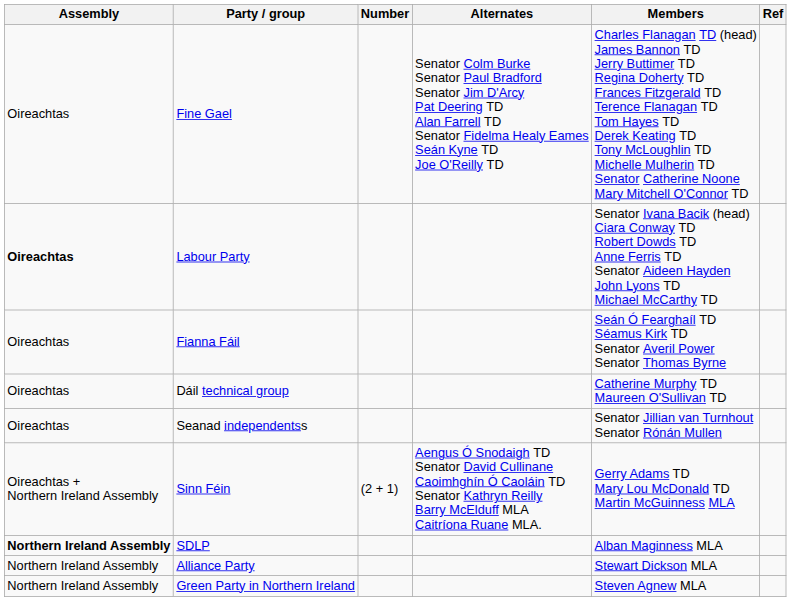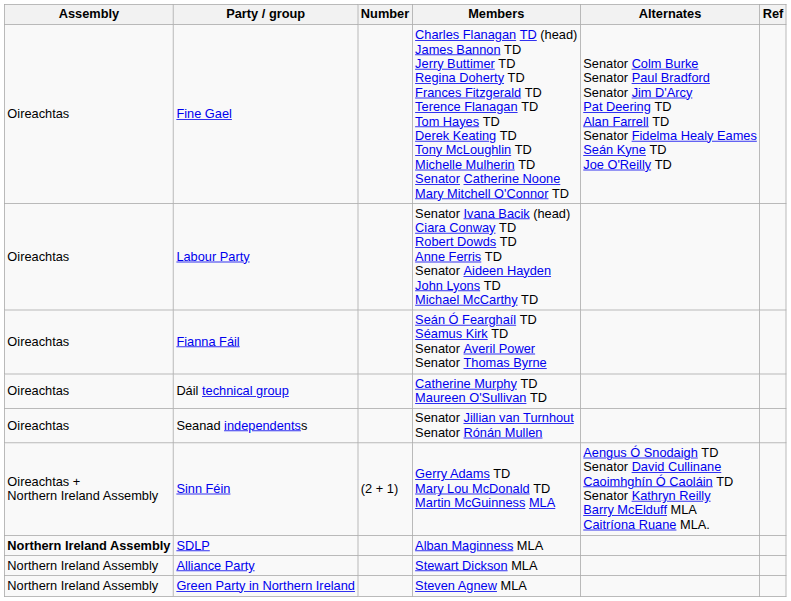 <table class="wikitable sortable">
 <tr>
 <th>Assembly</th>
 <th>Party / group</th>
 <th>Number</th>
+<th class="unsortable">Members</th>
 <th class="unsortable">Alternates</th>
-<th class="unsortable">Members</th>
 <th class="unsortable">Ref</th>
 </tr>
 <tr>
 <td>Oireachtas</td>
 <td><a href='#'>Fine Gael</a></td>
 <td></td>
+<td><a href='#'>Charles Flanagan</a> <a href='#'>TD</a> (head)<br><a href='#'>James Bannon</a> TD<br><a href='#'>Jerry Buttimer</a> TD<br><a href='#'>Regina Doherty</a> TD<br><a href='#'>Frances Fitzgerald</a> TD<br><a href='#'>Terence Flanagan</a> TD<br><a href='#'>Tom Hayes</a> TD<br><a href='#'>Derek Keating</a> TD<br><a href='#'>Tony McLoughlin</a> TD<br><a href='#'>Michelle Mulherin</a> TD<br><a href='#'>Senator</a> <a href='#'>Catherine Noone</a><br><a href='#'>Mary Mitchell O'Connor</a> TD</td>
 <td>Senator <a href='#'>Colm Burke</a><br>Senator <a href='#'>Paul Bradford</a><br>Senator <a href='#'>Jim D'Arcy</a><br><a href='#'>Pat Deering</a> TD<br><a href='#'>Alan Farrell</a> TD<br>Senator <a href='#'>Fidelma Healy Eames</a><br><a href='#'>Seán Kyne</a> TD<br><a href='#'>Joe O'Reilly</a> TD</td>
-<td><a href='#'>Charles Flanagan</a> <a href='#'>TD</a> (head)<br><a href='#'>James Bannon</a> TD<br><a href='#'>Jerry Buttimer</a> TD<br><a href='#'>Regina Doherty</a> TD<br><a href='#'>Frances Fitzgerald</a> TD<br><a href='#'>Terence Flanagan</a> TD<br><a href='#'>Tom Hayes</a> TD<br><a href='#'>Derek Keating</a> TD<br><a href='#'>Tony McLoughlin</a> TD<br><a href='#'>Michelle Mulherin</a> TD<br><a href='#'>Senator</a> <a href='#'>Catherine Noone</a><br><a href='#'>Mary Mitchell O'Connor</a> TD</td>
 <td></td>
 </tr>
 <tr>
-<td><strong>Oireachtas</strong></td>
+<td>Oireachtas</td>
 <td><a href='#'>Labour Party</a></td>
 <td></td>
+<td>Senator <a href='#'>Ivana Bacik</a> (head)<br><a href='#'>Ciara Conway</a> TD<br><a href='#'>Robert Dowds</a> TD<br><a href='#'>Anne Ferris</a> TD<br>Senator <a href='#'>Aideen Hayden</a><br><a href='#'>John Lyons</a> TD<br><a href='#'>Michael McCarthy</a> TD</td>
 <td></td>
-<td>Senator <a href='#'>Ivana Bacik</a> (head)<br><a href='#'>Ciara Conway</a> TD<br><a href='#'>Robert Dowds</a> TD<br><a href='#'>Anne Ferris</a> TD<br>Senator <a href='#'>Aideen Hayden</a><br><a href='#'>John Lyons</a> TD<br><a href='#'>Michael McCarthy</a> TD</td>
 <td></td>
 </tr>
 <tr>
 <td>Oireachtas</td>
 <td><a href='#'>Fianna Fáil</a></td>
 <td></td>
+<td><a href='#'>Seán Ó Fearghaíl</a> TD<br><a href='#'>Séamus Kirk</a> TD<br>Senator <a href='#'>Averil Power</a><br>Senator <a href='#'>Thomas Byrne</a></td>
 <td></td>
-<td><a href='#'>Seán Ó Fearghaíl</a> TD<br><a href='#'>Séamus Kirk</a> TD<br>Senator <a href='#'>Averil Power</a><br>Senator <a href='#'>Thomas Byrne</a></td>
 <td></td>
 </tr>
 <tr>
 <td>Oireachtas</td>
 <td>Dáil <a href='#'>technical group</a></td>
 <td></td>
+<td><a href='#'>Catherine Murphy</a> TD<br><a href='#'>Maureen O'Sullivan</a> TD</td>
 <td></td>
-<td><a href='#'>Catherine Murphy</a> TD<br><a href='#'>Maureen O'Sullivan</a> TD</td>
 <td></td>
 </tr>
 <tr>
 <td>Oireachtas</td>
 <td>Seanad <a href='#'>independents</a>s</td>
 <td></td>
+<td>Senator <a href='#'>Jillian van Turnhout</a><br>Senator <a href='#'>Rónán Mullen</a></td>
 <td></td>
-<td>Senator <a href='#'>Jillian van Turnhout</a><br>Senator <a href='#'>Rónán Mullen</a></td>
 <td></td>
 </tr>
 <tr>
 <td>Oireachtas +<br>Northern Ireland Assembly</td>
 <td><a href='#'>Sinn Féin</a></td>
 <td> (2 + 1)</td>
+<td><a href='#'>Gerry Adams</a> TD<br><a href='#'>Mary Lou McDonald</a> TD<br><a href='#'>Martin McGuinness</a> <a href='#'>MLA</a></td>
 <td><a href='#'>Aengus Ó Snodaigh</a> TD<br>Senator <a href='#'>David Cullinane</a><br><a href='#'>Caoimhghín Ó Caoláin</a> TD<br>Senator <a href='#'>Kathryn Reilly</a><br><a href='#'>Barry McElduff</a> MLA<br><a href='#'>Caitríona Ruane</a> MLA.</td>
-<td><a href='#'>Gerry Adams</a> TD<br><a href='#'>Mary Lou McDonald</a> TD<br><a href='#'>Martin McGuinness</a> <a href='#'>MLA</a></td>
 <td></td>
 </tr>
 <tr>
 <td><strong>Northern Ireland Assembly</strong></td>
 <td><a href='#'>SDLP</a></td>
 <td></td>
+<td><a href='#'>Alban Maginness</a> MLA</td>
 <td></td>
-<td><a href='#'>Alban Maginness</a> MLA</td>
 <td></td>
 </tr>
 <tr>
 <td>Northern Ireland Assembly</td>
 <td><a href='#'>Alliance Party</a></td>
 <td></td>
+<td><a href='#'>Stewart Dickson</a> MLA</td>
 <td></td>
-<td><a href='#'>Stewart Dickson</a> MLA</td>
 <td></td>
 </tr>
 <tr>
 <td>Northern Ireland Assembly</td>
 <td><a href='#'>Green Party in Northern Ireland</a></td>
 <td></td>
+<td><a href='#'>Steven Agnew</a> MLA</td>
 <td></td>
-<td><a href='#'>Steven Agnew</a> MLA</td>
 <td></td>
 </tr>
 </table>
